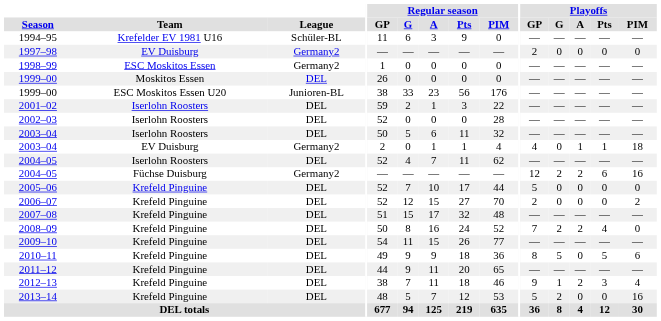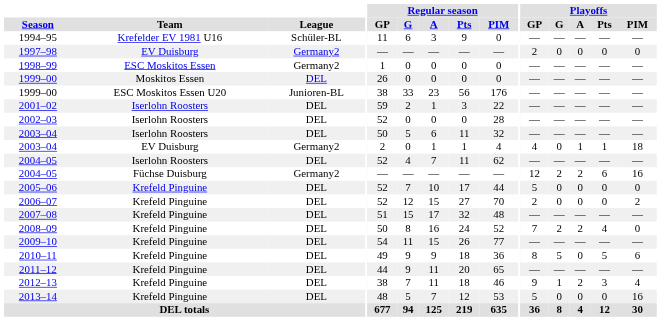 <table border="0" cellpadding="1" cellspacing="0" style="text-align:center; width:60em">
 <tr bgcolor="#e0e0e0">
 <th colspan="3" bgcolor="#ffffff"></th>
 <th rowspan="99" bgcolor="#ffffff"></th>
 <th colspan="5"><a href='#'>Regular season</a></th>
 <th rowspan="99" bgcolor="#ffffff"></th>
 <th colspan="5"><a href='#'>Playoffs</a></th>
 </tr>
 <tr bgcolor="#e0e0e0">
 <th><a href='#'>Season</a></th>
 <th>Team</th>
 <th>League</th>
 <th>GP</th>
 <th><a href='#'>G</a></th>
 <th><a href='#'>A</a></th>
 <th><a href='#'>Pts</a></th>
 <th><a href='#'>PIM</a></th>
 <th>GP</th>
 <th>G</th>
 <th>A</th>
 <th>Pts</th>
 <th>PIM</th>
 </tr>
 <tr>
 <td>1994–95</td>
 <td><a href='#'>Krefelder EV 1981</a> U16</td>
 <td>Schüler-BL</td>
 <td>11</td>
 <td>6</td>
 <td>3</td>
 <td>9</td>
 <td>0</td>
 <td>—</td>
 <td>—</td>
 <td>—</td>
 <td>—</td>
 <td>—</td>
 </tr>
 <tr bgcolor="#f0f0f0">
 <td><a href='#'>1997–98</a></td>
 <td><a href='#'>EV Duisburg</a></td>
 <td><a href='#'>Germany2</a></td>
 <td>—</td>
 <td>—</td>
 <td>—</td>
 <td>—</td>
 <td>—</td>
 <td>2</td>
 <td>0</td>
 <td>0</td>
 <td>0</td>
 <td>0</td>
 </tr>
 <tr>
 <td><a href='#'>1998–99</a></td>
 <td><a href='#'>ESC Moskitos Essen</a></td>
 <td>Germany2</td>
 <td>1</td>
 <td>0</td>
 <td>0</td>
 <td>0</td>
 <td>0</td>
 <td>—</td>
 <td>—</td>
 <td>—</td>
 <td>—</td>
 <td>—</td>
 </tr>
 <tr bgcolor="#f0f0f0">
 <td><a href='#'>1999–00</a></td>
 <td>Moskitos Essen</td>
 <td><a href='#'>DEL</a></td>
 <td>26</td>
 <td>0</td>
 <td>0</td>
 <td>0</td>
 <td>0</td>
 <td>—</td>
 <td>—</td>
 <td>—</td>
 <td>—</td>
 <td>—</td>
 </tr>
 <tr>
 <td>1999–00</td>
 <td>ESC Moskitos Essen U20</td>
 <td>Junioren-BL</td>
 <td>38</td>
 <td>33</td>
 <td>23</td>
 <td>56</td>
 <td>176</td>
 <td>—</td>
 <td>—</td>
 <td>—</td>
 <td>—</td>
 <td>—</td>
 </tr>
 <tr bgcolor="#f0f0f0">
 <td><a href='#'>2001–02</a></td>
 <td><a href='#'>Iserlohn Roosters</a></td>
 <td>DEL</td>
 <td>59</td>
 <td>2</td>
 <td>1</td>
 <td>3</td>
 <td>22</td>
 <td>—</td>
 <td>—</td>
 <td>—</td>
 <td>—</td>
 <td>—</td>
 </tr>
 <tr>
 <td><a href='#'>2002–03</a></td>
 <td>Iserlohn Roosters</td>
 <td>DEL</td>
 <td>52</td>
 <td>0</td>
 <td>0</td>
 <td>0</td>
 <td>28</td>
 <td>—</td>
 <td>—</td>
 <td>—</td>
 <td>—</td>
 <td>—</td>
 </tr>
 <tr bgcolor="#f0f0f0">
 <td><a href='#'>2003–04</a></td>
 <td>Iserlohn Roosters</td>
 <td>DEL</td>
 <td>50</td>
 <td>5</td>
 <td>6</td>
 <td>11</td>
 <td>32</td>
 <td>—</td>
 <td>—</td>
 <td>—</td>
 <td>—</td>
 <td>—</td>
 </tr>
 <tr>
 <td><a href='#'>2003–04</a></td>
 <td>EV Duisburg</td>
 <td>Germany2</td>
 <td>2</td>
 <td>0</td>
 <td>1</td>
 <td>1</td>
 <td>4</td>
 <td>4</td>
 <td>0</td>
 <td>1</td>
 <td>1</td>
 <td>18</td>
 </tr>
 <tr bgcolor="#f0f0f0">
 <td><a href='#'>2004–05</a></td>
 <td>Iserlohn Roosters</td>
 <td>DEL</td>
 <td>52</td>
 <td>4</td>
 <td>7</td>
 <td>11</td>
 <td>62</td>
 <td>—</td>
 <td>—</td>
 <td>—</td>
 <td>—</td>
 <td>—</td>
 </tr>
 <tr>
 <td><a href='#'>2004–05</a></td>
 <td>Füchse Duisburg</td>
 <td>Germany2</td>
 <td>—</td>
 <td>—</td>
 <td>—</td>
 <td>—</td>
 <td>—</td>
 <td>12</td>
 <td>2</td>
 <td>2</td>
 <td>6</td>
 <td>16</td>
 </tr>
 <tr bgcolor="#f0f0f0">
 <td><a href='#'>2005–06</a></td>
 <td><a href='#'>Krefeld Pinguine</a></td>
 <td>DEL</td>
 <td>52</td>
 <td>7</td>
 <td>10</td>
 <td>17</td>
 <td>44</td>
 <td>5</td>
 <td>0</td>
 <td>0</td>
 <td>0</td>
 <td>0</td>
 </tr>
 <tr>
 <td><a href='#'>2006–07</a></td>
 <td>Krefeld Pinguine</td>
 <td>DEL</td>
 <td>52</td>
 <td>12</td>
 <td>15</td>
 <td>27</td>
 <td>70</td>
 <td>2</td>
 <td>0</td>
 <td>0</td>
 <td>0</td>
 <td>2</td>
 </tr>
 <tr bgcolor="#f0f0f0">
 <td><a href='#'>2007–08</a></td>
 <td>Krefeld Pinguine</td>
 <td>DEL</td>
 <td>51</td>
 <td>15</td>
 <td>17</td>
 <td>32</td>
 <td>48</td>
 <td>—</td>
 <td>—</td>
 <td>—</td>
 <td>—</td>
 <td>—</td>
 </tr>
 <tr>
 <td><a href='#'>2008–09</a></td>
 <td>Krefeld Pinguine</td>
 <td>DEL</td>
 <td>50</td>
 <td>8</td>
 <td>16</td>
 <td>24</td>
 <td>52</td>
 <td>7</td>
 <td>2</td>
 <td>2</td>
 <td>4</td>
 <td>0</td>
 </tr>
 <tr bgcolor="#f0f0f0">
 <td><a href='#'>2009–10</a></td>
 <td>Krefeld Pinguine</td>
 <td>DEL</td>
 <td>54</td>
 <td>11</td>
 <td>15</td>
 <td>26</td>
 <td>77</td>
 <td>—</td>
 <td>—</td>
 <td>—</td>
 <td>—</td>
 <td>—</td>
 </tr>
 <tr>
 <td><a href='#'>2010–11</a></td>
 <td>Krefeld Pinguine</td>
 <td>DEL</td>
 <td>49</td>
 <td>9</td>
 <td>9</td>
 <td>18</td>
 <td>36</td>
 <td>8</td>
 <td>5</td>
 <td>0</td>
 <td>5</td>
 <td>6</td>
 </tr>
 <tr bgcolor="#f0f0f0">
 <td><a href='#'>2011–12</a></td>
 <td>Krefeld Pinguine</td>
 <td>DEL</td>
 <td>44</td>
 <td>9</td>
 <td>11</td>
 <td>20</td>
 <td>65</td>
 <td>—</td>
 <td>—</td>
 <td>—</td>
 <td>—</td>
 <td>—</td>
 </tr>
 <tr>
 <td><a href='#'>2012–13</a></td>
 <td>Krefeld Pinguine</td>
 <td>DEL</td>
 <td>38</td>
 <td>7</td>
 <td>11</td>
 <td>18</td>
 <td>46</td>
 <td>9</td>
 <td>1</td>
 <td>2</td>
 <td>3</td>
 <td>4</td>
 </tr>
 <tr bgcolor="#f0f0f0">
 <td><a href='#'>2013–14</a></td>
 <td>Krefeld Pinguine</td>
 <td>DEL</td>
 <td>48</td>
 <td>5</td>
 <td>7</td>
 <td>12</td>
 <td>53</td>
 <td>5</td>
-<td>2</td>
+<td>0</td>
 <td>0</td>
 <td>0</td>
 <td>16</td>
 </tr>
 <tr>
 </tr>
 <tr ALIGN="center" bgcolor="#e0e0e0">
 <th colspan="3">DEL totals</th>
 <th ALIGN="center">677</th>
 <th ALIGN="center">94</th>
 <th ALIGN="center">125</th>
 <th ALIGN="center">219</th>
 <th ALIGN="center">635</th>
 <th ALIGN="center">36</th>
 <th ALIGN="center">8</th>
 <th ALIGN="center">4</th>
 <th ALIGN="center">12</th>
 <th ALIGN="center">30</th>
 </tr>
 </table>
